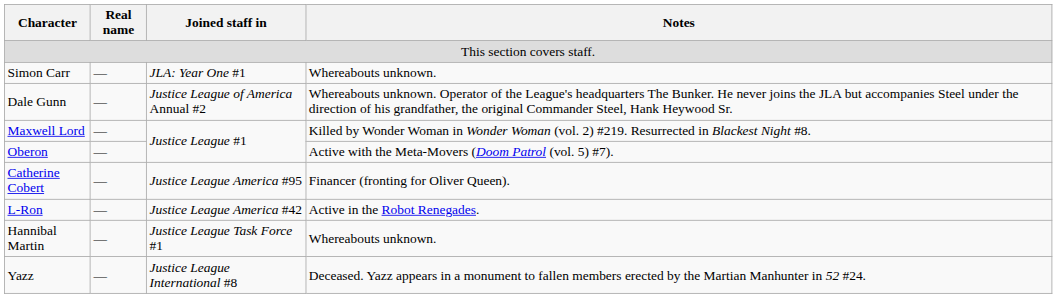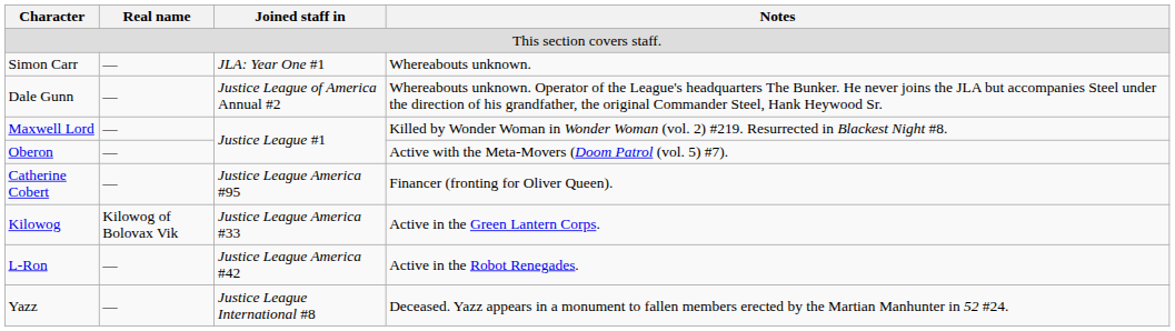 <table class="wikitable">
 <tr>
 <th scope="col">Character</th>
 <th scope="col">Real name</th>
 <th scope="col">Joined staff in</th>
 <th scope="col">Notes</th>
 </tr>
 <tr bgcolor="#dddddd">
 <td colspan=4 align=center>This section covers staff.</td>
 </tr>
 <tr>
 <td>Simon Carr</td>
 <td>—</td>
 <td><em>JLA: Year One</em> #1</td>
 <td>Whereabouts unknown.</td>
 </tr>
 <tr>
 <td>Dale Gunn</td>
 <td>—</td>
 <td><em>Justice League of America</em> Annual #2</td>
 <td>Whereabouts unknown. Operator of the League's headquarters The Bunker. He never joins the JLA but accompanies Steel under the direction of his grandfather, the original Commander Steel, Hank Heywood Sr.</td>
 </tr>
 <tr>
 <td><a href='#'>Maxwell Lord</a></td>
 <td>—</td>
 <td rowspan=2><em>Justice League</em> #1</td>
 <td>Killed by Wonder Woman in <em>Wonder Woman</em> (vol. 2) #219. Resurrected in <em>Blackest Night</em> #8.</td>
 </tr>
 <tr>
 <td><a href='#'>Oberon</a></td>
 <td>—</td>
 <td>Active with the Meta-Movers (<em><a href='#'>Doom Patrol</a></em> (vol. 5) #7).</td>
 </tr>
 <tr>
 <td><a href='#'>Catherine Cobert</a></td>
 <td>—</td>
 <td><em>Justice League America</em> #95</td>
 <td>Financer (fronting for Oliver Queen).</td>
 </tr>
 <tr>
+<td><a href='#'>Kilowog</a></td>
+<td>Kilowog of Bolovax Vik</td>
+<td><em>Justice League America</em> #33</td>
+<td>Active in the <a href='#'>Green Lantern Corps</a>.</td>
+</tr>
+<tr>
 <td><a href='#'>L-Ron</a></td>
 <td>—</td>
 <td><em>Justice League America</em> #42</td>
 <td>Active in the <a href='#'>Robot Renegades</a>.</td>
-</tr>
-<tr>
-<td>Hannibal Martin</td>
-<td>—</td>
-<td><em>Justice League Task Force</em> #1</td>
-<td>Whereabouts unknown.</td>
 </tr>
 <tr>
 <td>Yazz</td>
 <td>—</td>
 <td><em>Justice League International</em> #8</td>
 <td>Deceased. Yazz appears in a monument to fallen members erected by the Martian Manhunter in <em>52</em> #24.</td>
 </tr>
 </table>
